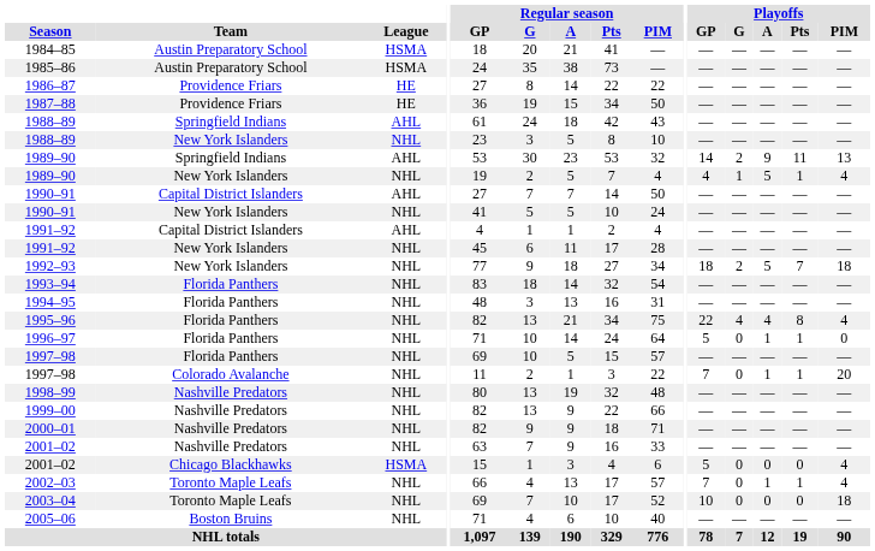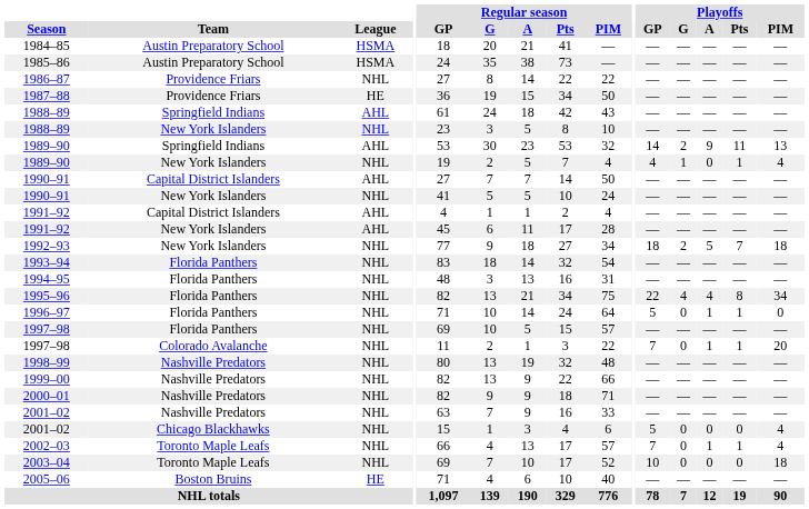 <table border="0" cellpadding="1" cellspacing="0" style="text-align:center; width:60em">
 <tr bgcolor="#e0e0e0">
 <th colspan="3" bgcolor="#ffffff"></th>
 <th rowspan="100" bgcolor="#ffffff"></th>
 <th colspan="5"><a href='#'>Regular season</a></th>
 <th rowspan="100" bgcolor="#ffffff"></th>
 <th colspan="5"><a href='#'>Playoffs</a></th>
 </tr>
 <tr bgcolor="#e0e0e0">
 <th><a href='#'>Season</a></th>
 <th>Team</th>
 <th>League</th>
 <th>GP</th>
 <th><a href='#'>G</a></th>
 <th><a href='#'>A</a></th>
 <th><a href='#'>Pts</a></th>
 <th><a href='#'>PIM</a></th>
 <th>GP</th>
 <th>G</th>
 <th>A</th>
 <th>Pts</th>
 <th>PIM</th>
 </tr>
 <tr>
 <td>1984–85</td>
 <td><a href='#'>Austin Preparatory School</a></td>
 <td><a href='#'>HSMA</a></td>
 <td>18</td>
 <td>20</td>
 <td>21</td>
 <td>41</td>
 <td>—</td>
 <td>—</td>
 <td>—</td>
 <td>—</td>
 <td>—</td>
 <td>—</td>
 </tr>
 <tr bgcolor="#f0f0f0">
 <td>1985–86</td>
 <td>Austin Preparatory School</td>
 <td>HSMA</td>
 <td>24</td>
 <td>35</td>
 <td>38</td>
 <td>73</td>
 <td>—</td>
 <td>—</td>
 <td>—</td>
 <td>—</td>
 <td>—</td>
 <td>—</td>
 </tr>
 <tr>
 <td><a href='#'>1986–87</a></td>
 <td><a href='#'>Providence Friars</a></td>
-<td><a href='#'>HE</a></td>
+<td>NHL</td>
 <td>27</td>
 <td>8</td>
 <td>14</td>
 <td>22</td>
 <td>22</td>
 <td>—</td>
 <td>—</td>
 <td>—</td>
 <td>—</td>
 <td>—</td>
 </tr>
 <tr bgcolor="#f0f0f0">
 <td><a href='#'>1987–88</a></td>
 <td>Providence Friars</td>
 <td>HE</td>
 <td>36</td>
 <td>19</td>
 <td>15</td>
 <td>34</td>
 <td>50</td>
 <td>—</td>
 <td>—</td>
 <td>—</td>
 <td>—</td>
 <td>—</td>
 </tr>
 <tr>
 <td><a href='#'>1988–89</a></td>
 <td><a href='#'>Springfield Indians</a></td>
 <td><a href='#'>AHL</a></td>
 <td>61</td>
 <td>24</td>
 <td>18</td>
 <td>42</td>
 <td>43</td>
 <td>—</td>
 <td>—</td>
 <td>—</td>
 <td>—</td>
 <td>—</td>
 </tr>
 <tr bgcolor="#f0f0f0">
 <td><a href='#'>1988–89</a></td>
 <td><a href='#'>New York Islanders</a></td>
 <td><a href='#'>NHL</a></td>
 <td>23</td>
 <td>3</td>
 <td>5</td>
 <td>8</td>
 <td>10</td>
 <td>—</td>
 <td>—</td>
 <td>—</td>
 <td>—</td>
 <td>—</td>
 </tr>
 <tr>
 <td><a href='#'>1989–90</a></td>
 <td>Springfield Indians</td>
 <td>AHL</td>
 <td>53</td>
 <td>30</td>
 <td>23</td>
 <td>53</td>
 <td>32</td>
 <td>14</td>
 <td>2</td>
 <td>9</td>
 <td>11</td>
 <td>13</td>
 </tr>
 <tr bgcolor="#f0f0f0">
 <td><a href='#'>1989–90</a></td>
 <td>New York Islanders</td>
 <td>NHL</td>
 <td>19</td>
 <td>2</td>
 <td>5</td>
 <td>7</td>
 <td>4</td>
 <td>4</td>
 <td>1</td>
-<td>5</td>
+<td>0</td>
 <td>1</td>
 <td>4</td>
 </tr>
 <tr>
 <td><a href='#'>1990–91</a></td>
 <td><a href='#'>Capital District Islanders</a></td>
 <td>AHL</td>
 <td>27</td>
 <td>7</td>
 <td>7</td>
 <td>14</td>
 <td>50</td>
 <td>—</td>
 <td>—</td>
 <td>—</td>
 <td>—</td>
 <td>—</td>
 </tr>
 <tr bgcolor="#f0f0f0">
 <td><a href='#'>1990–91</a></td>
 <td>New York Islanders</td>
 <td>NHL</td>
 <td>41</td>
 <td>5</td>
 <td>5</td>
 <td>10</td>
 <td>24</td>
 <td>—</td>
 <td>—</td>
 <td>—</td>
 <td>—</td>
 <td>—</td>
 </tr>
 <tr>
 <td><a href='#'>1991–92</a></td>
 <td>Capital District Islanders</td>
 <td>AHL</td>
 <td>4</td>
 <td>1</td>
 <td>1</td>
 <td>2</td>
 <td>4</td>
 <td>—</td>
 <td>—</td>
 <td>—</td>
 <td>—</td>
 <td>—</td>
 </tr>
 <tr bgcolor="#f0f0f0">
 <td><a href='#'>1991–92</a></td>
 <td>New York Islanders</td>
-<td>NHL</td>
+<td>AHL</td>
 <td>45</td>
 <td>6</td>
 <td>11</td>
 <td>17</td>
 <td>28</td>
 <td>—</td>
 <td>—</td>
 <td>—</td>
 <td>—</td>
 <td>—</td>
 </tr>
 <tr>
 <td><a href='#'>1992–93</a></td>
 <td>New York Islanders</td>
 <td>NHL</td>
 <td>77</td>
 <td>9</td>
 <td>18</td>
 <td>27</td>
 <td>34</td>
 <td>18</td>
 <td>2</td>
 <td>5</td>
 <td>7</td>
 <td>18</td>
 </tr>
 <tr bgcolor="#f0f0f0">
 <td><a href='#'>1993–94</a></td>
 <td><a href='#'>Florida Panthers</a></td>
 <td>NHL</td>
 <td>83</td>
 <td>18</td>
 <td>14</td>
 <td>32</td>
 <td>54</td>
 <td>—</td>
 <td>—</td>
 <td>—</td>
 <td>—</td>
 <td>—</td>
 </tr>
 <tr>
 <td><a href='#'>1994–95</a></td>
 <td>Florida Panthers</td>
 <td>NHL</td>
 <td>48</td>
 <td>3</td>
 <td>13</td>
 <td>16</td>
 <td>31</td>
 <td>—</td>
 <td>—</td>
 <td>—</td>
 <td>—</td>
 <td>—</td>
 </tr>
 <tr bgcolor="#f0f0f0">
 <td><a href='#'>1995–96</a></td>
 <td>Florida Panthers</td>
 <td>NHL</td>
 <td>82</td>
 <td>13</td>
 <td>21</td>
 <td>34</td>
 <td>75</td>
 <td>22</td>
 <td>4</td>
 <td>4</td>
 <td>8</td>
-<td>4</td>
+<td>34</td>
 </tr>
 <tr>
 <td><a href='#'>1996–97</a></td>
 <td>Florida Panthers</td>
 <td>NHL</td>
 <td>71</td>
 <td>10</td>
 <td>14</td>
 <td>24</td>
 <td>64</td>
 <td>5</td>
 <td>0</td>
 <td>1</td>
 <td>1</td>
 <td>0</td>
 </tr>
 <tr bgcolor="#f0f0f0">
 <td><a href='#'>1997–98</a></td>
 <td>Florida Panthers</td>
 <td>NHL</td>
 <td>69</td>
 <td>10</td>
 <td>5</td>
 <td>15</td>
 <td>57</td>
 <td>—</td>
 <td>—</td>
 <td>—</td>
 <td>—</td>
 <td>—</td>
 </tr>
 <tr>
 <td>1997–98</td>
 <td><a href='#'>Colorado Avalanche</a></td>
 <td>NHL</td>
 <td>11</td>
 <td>2</td>
 <td>1</td>
 <td>3</td>
 <td>22</td>
 <td>7</td>
 <td>0</td>
 <td>1</td>
 <td>1</td>
 <td>20</td>
 </tr>
 <tr bgcolor="#f0f0f0">
 <td><a href='#'>1998–99</a></td>
 <td><a href='#'>Nashville Predators</a></td>
 <td>NHL</td>
 <td>80</td>
 <td>13</td>
 <td>19</td>
 <td>32</td>
 <td>48</td>
 <td>—</td>
 <td>—</td>
 <td>—</td>
 <td>—</td>
 <td>—</td>
 </tr>
 <tr>
 <td><a href='#'>1999–00</a></td>
 <td>Nashville Predators</td>
 <td>NHL</td>
 <td>82</td>
 <td>13</td>
 <td>9</td>
 <td>22</td>
 <td>66</td>
 <td>—</td>
 <td>—</td>
 <td>—</td>
 <td>—</td>
 <td>—</td>
 </tr>
 <tr bgcolor="#f0f0f0">
 <td><a href='#'>2000–01</a></td>
 <td>Nashville Predators</td>
 <td>NHL</td>
 <td>82</td>
 <td>9</td>
 <td>9</td>
 <td>18</td>
 <td>71</td>
 <td>—</td>
 <td>—</td>
 <td>—</td>
 <td>—</td>
 <td>—</td>
 </tr>
 <tr>
 <td><a href='#'>2001–02</a></td>
 <td>Nashville Predators</td>
 <td>NHL</td>
 <td>63</td>
 <td>7</td>
 <td>9</td>
 <td>16</td>
 <td>33</td>
 <td>—</td>
 <td>—</td>
 <td>—</td>
 <td>—</td>
 <td>—</td>
 </tr>
 <tr bgcolor="#f0f0f0">
 <td>2001–02</td>
 <td><a href='#'>Chicago Blackhawks</a></td>
-<td><a href='#'>HSMA</a></td>
+<td>NHL</td>
 <td>15</td>
 <td>1</td>
 <td>3</td>
 <td>4</td>
 <td>6</td>
 <td>5</td>
 <td>0</td>
 <td>0</td>
 <td>0</td>
 <td>4</td>
 </tr>
 <tr>
 <td><a href='#'>2002–03</a></td>
 <td><a href='#'>Toronto Maple Leafs</a></td>
 <td>NHL</td>
 <td>66</td>
 <td>4</td>
 <td>13</td>
 <td>17</td>
 <td>57</td>
 <td>7</td>
 <td>0</td>
 <td>1</td>
 <td>1</td>
 <td>4</td>
 </tr>
 <tr bgcolor="#f0f0f0">
 <td><a href='#'>2003–04</a></td>
 <td>Toronto Maple Leafs</td>
 <td>NHL</td>
 <td>69</td>
 <td>7</td>
 <td>10</td>
 <td>17</td>
 <td>52</td>
 <td>10</td>
 <td>0</td>
 <td>0</td>
 <td>0</td>
 <td>18</td>
 </tr>
 <tr>
 <td><a href='#'>2005–06</a></td>
 <td><a href='#'>Boston Bruins</a></td>
-<td>NHL</td>
+<td><a href='#'>HE</a></td>
 <td>71</td>
 <td>4</td>
 <td>6</td>
 <td>10</td>
 <td>40</td>
 <td>—</td>
 <td>—</td>
 <td>—</td>
 <td>—</td>
 <td>—</td>
 </tr>
 <tr bgcolor="#e0e0e0">
 <th colspan="3">NHL totals</th>
 <th>1,097</th>
 <th>139</th>
 <th>190</th>
 <th>329</th>
 <th>776</th>
 <th>78</th>
 <th>7</th>
 <th>12</th>
 <th>19</th>
 <th>90</th>
 </tr>
 </table>
